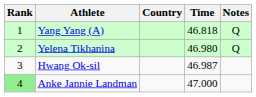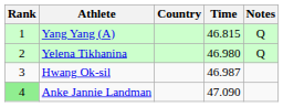 <table class="wikitable" style="text-align:center">
 <tr>
 <th>Rank</th>
 <th>Athlete</th>
 <th>Country</th>
 <th>Time</th>
 <th>Notes</th>
 </tr>
 <tr bgcolor=ccffcc>
 <td>1</td>
 <td align=left><a href='#'>Yang Yang (A)</a></td>
 <td align=left></td>
-<td>46.818</td>
+<td>46.815</td>
 <td>Q</td>
 </tr>
 <tr bgcolor=ccffcc>
 <td>2</td>
 <td align=left><a href='#'>Yelena Tikhanina</a></td>
 <td align=left></td>
 <td>46.980</td>
 <td>Q</td>
 </tr>
 <tr>
 <td>3</td>
 <td align=left><a href='#'>Hwang Ok-sil</a></td>
 <td align=left></td>
 <td>46.987</td>
 <td></td>
 </tr>
 <tr>
 <td style="background: lightgreen;">4</td>
 <td align=left><a href='#'>Anke Jannie Landman</a></td>
 <td align=left></td>
-<td>47.000</td>
+<td>47.090</td>
 <td></td>
 </tr>
 </table>
